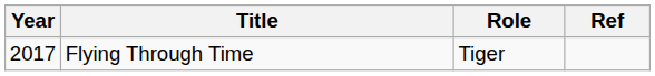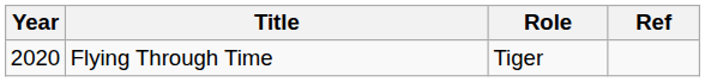 <table class="wikitable" style="width:500px">
 <tr>
 <th width=10>Year</th>
 <th>Title</th>
 <th>Role</th>
 <th>Ref</th>
 </tr>
 <tr>
-<td>2017</td>
+<td>2020</td>
 <td>Flying Through Time</td>
 <td>Tiger</td>
 <td></td>
 </tr>
 </table>
